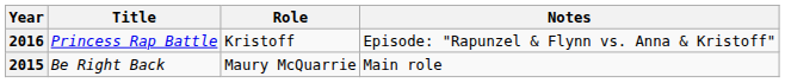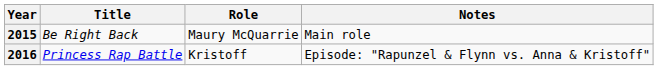 <table class="wikitable sortable plainrowheaders">
 <tr>
 <th scope="col">Year</th>
 <th scope="col">Title</th>
 <th scope="col">Role</th>
 <th class="unsortable" scope="col">Notes</th>
 </tr>
 <tr>
+<th scope="row">2015</th>
+<td><em>Be Right Back</em></td>
+<td>Maury McQuarrie</td>
+<td>Main role</td>
+</tr>
+<tr>
 <th scope="row">2016</th>
 <td><em><a href='#'>Princess Rap Battle</a></em></td>
 <td>Kristoff</td>
 <td>Episode: "Rapunzel & Flynn vs. Anna & Kristoff"</td>
 </tr>
-<tr>
-<th scope="row">2015</th>
-<td><em>Be Right Back</em></td>
-<td>Maury McQuarrie</td>
-<td>Main role</td>
-</tr>
 </table>
